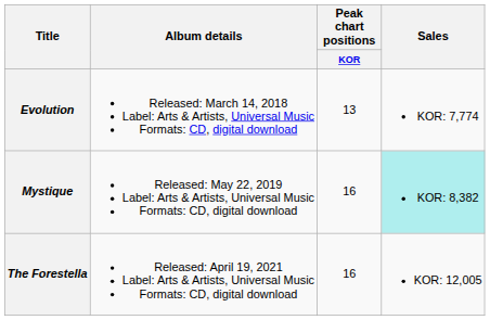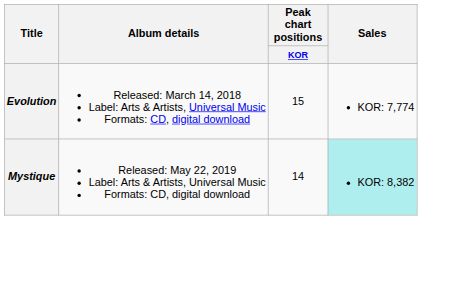 <table class="wikitable plainrowheaders" style="text-align:center;">
 <tr>
 <th scope="col" rowspan="2">Title</th>
 <th scope="col" rowspan="2">Album details</th>
 <th scope="col" colspan="1" style="width:5em;">Peak chart positions</th>
 <th scope="col" rowspan="2">Sales</th>
 </tr>
 <tr>
 <th><small><a href='#'>KOR</a></small><br></th>
 </tr>
 <tr>
 <th scope="row"><em>Evolution</em></th>
 <td><br><ul><li>Released: March 14, 2018</li><li>Label: Arts & Artists, <a href='#'>Universal Music</a></li><li>Formats: <a href='#'>CD</a>, <a href='#'>digital download</a></li></ul></td>
-<td>13</td>
+<td>15</td>
 <td><br><ul><li>KOR: 7,774</li></ul></td>
 </tr>
 <tr>
 <th scope="row"><em>Mystique</em></th>
 <td><br><ul><li>Released: May 22, 2019</li><li>Label: Arts & Artists, Universal Music</li><li>Formats: CD, digital download</li></ul></td>
-<td>16</td>
+<td>14</td>
 <td style="background: paleturquoise;"><br><ul><li>KOR: 8,382</li></ul></td>
 </tr>
-<tr>
-<th scope="row"><em>The Forestella</em></th>
-<td><br><ul><li>Released: April 19, 2021</li><li>Label: Arts & Artists, Universal Music</li><li>Formats: CD, digital download</li></ul></td>
-<td>16</td>
-<td><br><ul><li>KOR: 12,005</li></ul></td>
-</tr>
 </table>
